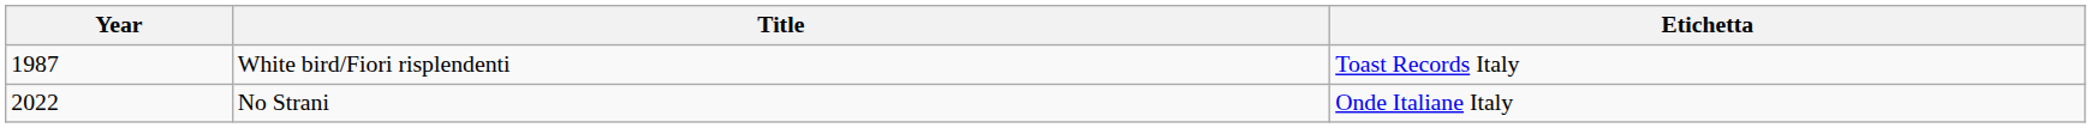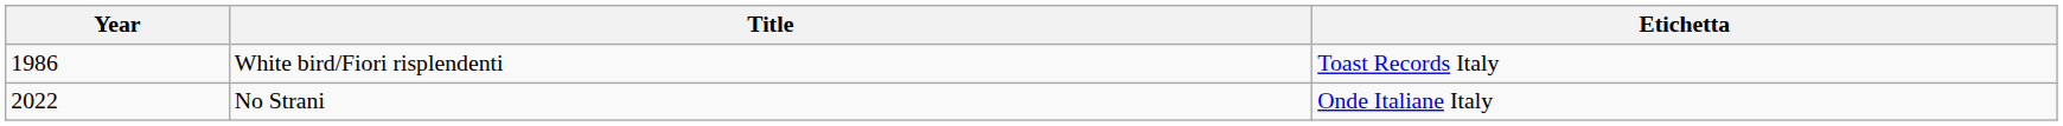 <table class="wikitable" style="font-size:90%;width:100%;margin:auto;clear:both;">
 <tr bgcolor="#EFEFEF">
 <th>Year</th>
 <th>Title</th>
 <th>Etichetta</th>
 </tr>
 <tr>
-<td>1987</td>
+<td>1986</td>
 <td>White bird/Fiori risplendenti</td>
 <td><a href='#'>Toast Records</a> Italy</td>
 </tr>
 <tr>
 <td>2022</td>
 <td>No Strani</td>
 <td><a href='#'>Onde Italiane</a> Italy</td>
 </tr>
 </table>
